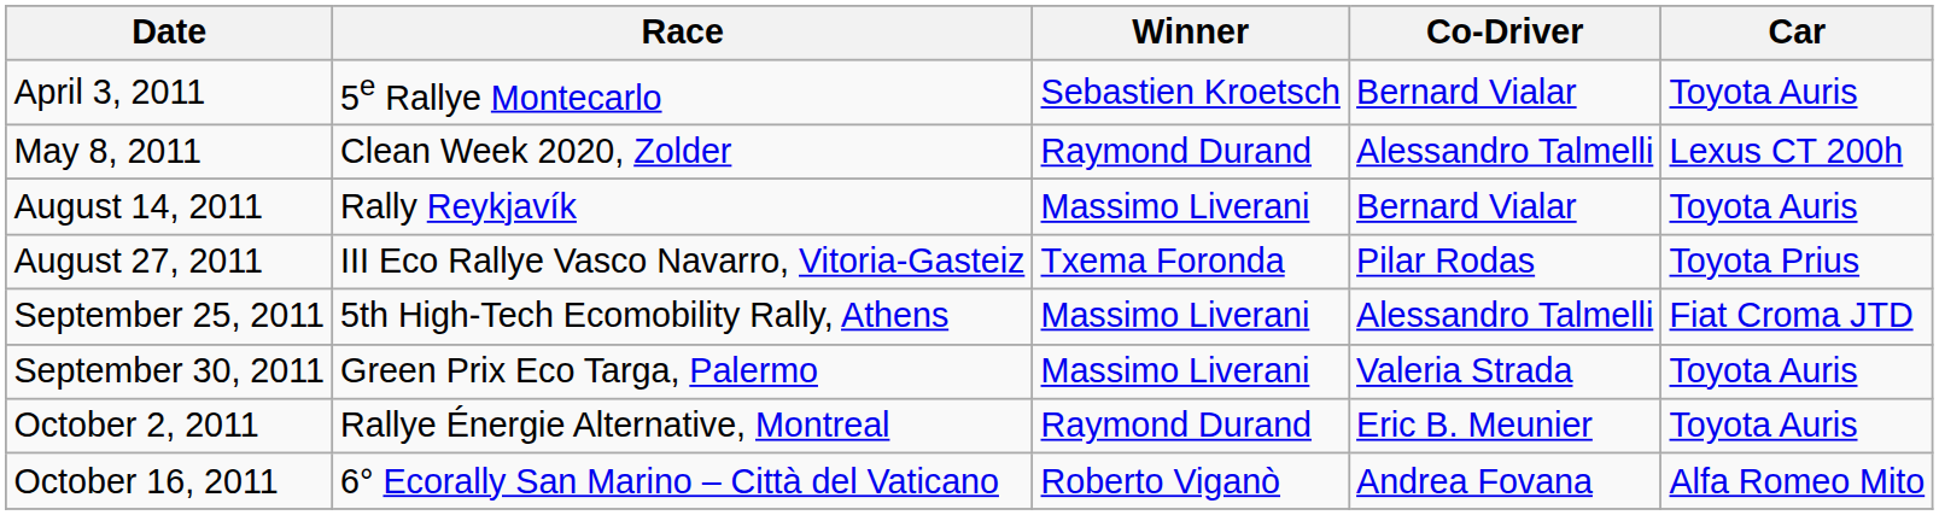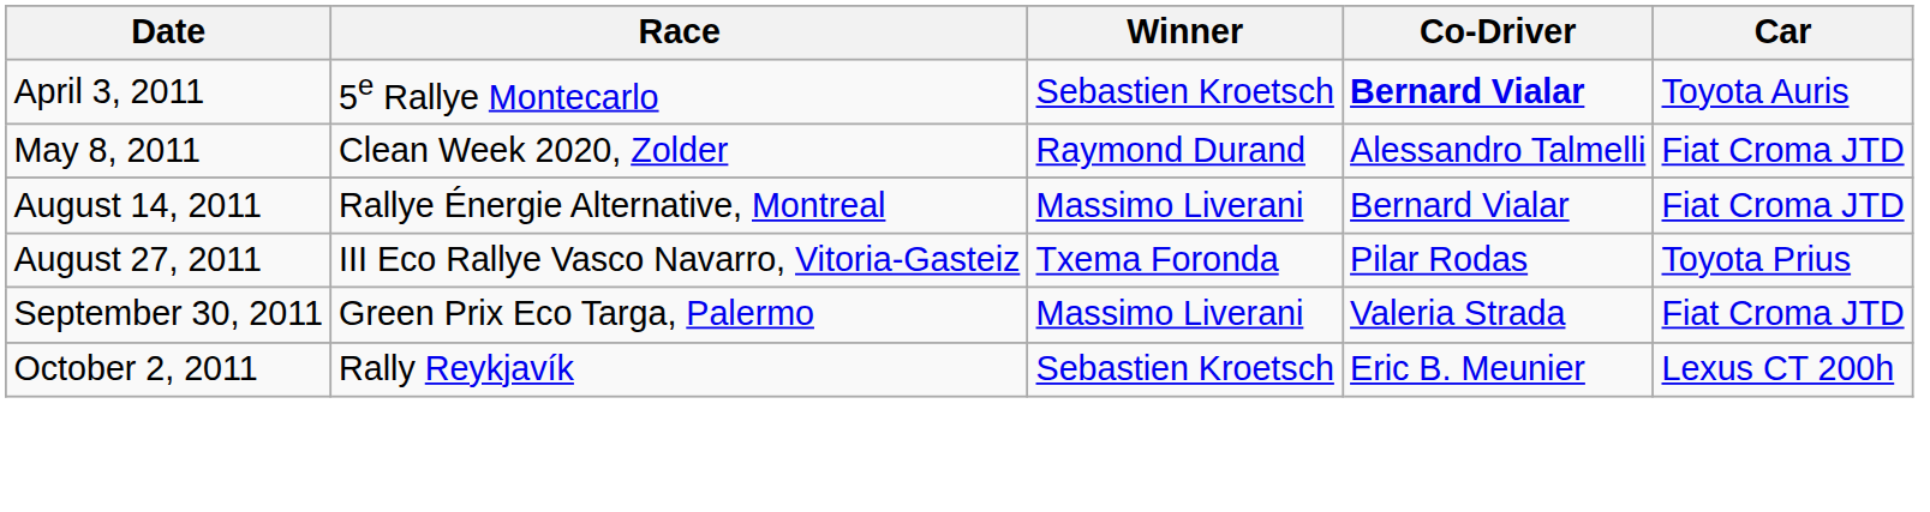 <table class="wikitable">
 <tr>
 <th>Date</th>
 <th>Race</th>
 <th>Winner</th>
 <th>Co-Driver</th>
 <th>Car</th>
 </tr>
 <tr>
 <td>April 3, 2011</td>
 <td> 5<sup>e</sup> Rallye <a href='#'>Montecarlo</a></td>
 <td> <a href='#'>Sebastien Kroetsch</a></td>
-<td> <a href='#'>Bernard Vialar</a></td>
+<td><strong> <a href='#'>Bernard Vialar</a></strong></td>
 <td> <a href='#'>Toyota Auris</a></td>
 </tr>
 <tr>
 <td>May 8, 2011</td>
 <td> Clean Week 2020, <a href='#'>Zolder</a></td>
 <td> <a href='#'>Raymond Durand</a></td>
 <td> <a href='#'>Alessandro Talmelli</a></td>
-<td> <a href='#'>Lexus CT 200h</a></td>
+<td> <a href='#'>Fiat Croma JTD</a></td>
 </tr>
 <tr>
 <td>August 14, 2011</td>
-<td> Rally <a href='#'>Reykjavík</a></td>
+<td> Rallye Énergie Alternative, <a href='#'>Montreal</a></td>
 <td> <a href='#'>Massimo Liverani</a></td>
 <td> <a href='#'>Bernard Vialar</a></td>
-<td> <a href='#'>Toyota Auris</a></td>
+<td> <a href='#'>Fiat Croma JTD</a></td>
 </tr>
 <tr>
 <td>August 27, 2011</td>
 <td> III Eco Rallye Vasco Navarro, <a href='#'>Vitoria-Gasteiz</a></td>
 <td> <a href='#'>Txema Foronda</a></td>
 <td> <a href='#'>Pilar Rodas</a></td>
 <td> <a href='#'>Toyota Prius</a></td>
 </tr>
 <tr>
-<td>September 25, 2011</td>
-<td> 5th High-Tech Ecomobility Rally, <a href='#'>Athens</a></td>
-<td> <a href='#'>Massimo Liverani</a></td>
-<td> <a href='#'>Alessandro Talmelli</a></td>
-<td> <a href='#'>Fiat Croma JTD</a></td>
-</tr>
-<tr>
 <td>September 30, 2011</td>
 <td> Green Prix Eco Targa, <a href='#'>Palermo</a></td>
 <td> <a href='#'>Massimo Liverani</a></td>
 <td> <a href='#'>Valeria Strada</a></td>
-<td> <a href='#'>Toyota Auris</a></td>
+<td> <a href='#'>Fiat Croma JTD</a></td>
 </tr>
 <tr>
 <td>October 2, 2011</td>
-<td> Rallye Énergie Alternative, <a href='#'>Montreal</a></td>
-<td> <a href='#'>Raymond Durand</a></td>
+<td> Rally <a href='#'>Reykjavík</a></td>
+<td> <a href='#'>Sebastien Kroetsch</a></td>
 <td> <a href='#'>Eric B. Meunier</a></td>
-<td> <a href='#'>Toyota Auris</a></td>
-</tr>
-<tr>
-<td>October 16, 2011</td>
-<td> 6° <a href='#'>Ecorally San Marino – Città del Vaticano</a></td>
-<td> <a href='#'>Roberto Viganò</a></td>
-<td> <a href='#'>Andrea Fovana</a></td>
-<td> <a href='#'>Alfa Romeo Mito</a></td>
+<td> <a href='#'>Lexus CT 200h</a></td>
 </tr>
 </table>
